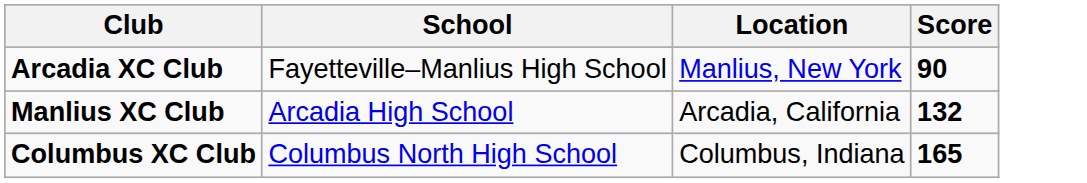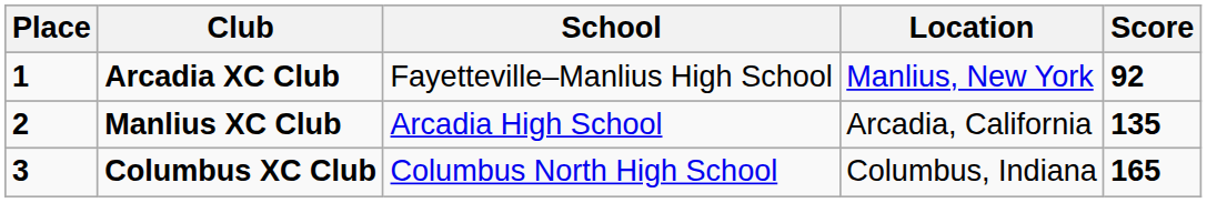 <table class="wikitable">
 <tr>
+<th>Place</th>
 <th>Club</th>
 <th>School</th>
 <th>Location</th>
 <th>Score</th>
 </tr>
 <tr>
+<td><strong>1</strong></td>
 <td><strong>Arcadia XC Club</strong></td>
 <td>Fayetteville–Manlius High School</td>
 <td><a href='#'>Manlius, New York</a></td>
-<td><strong>90</strong></td>
+<td><strong>92</strong></td>
 </tr>
 <tr>
+<td><strong>2</strong></td>
 <td><strong>Manlius XC Club</strong></td>
 <td><a href='#'>Arcadia High School</a></td>
 <td>Arcadia, California</td>
-<td><strong>132</strong></td>
+<td><strong>135</strong></td>
 </tr>
 <tr>
+<td><strong>3</strong></td>
 <td><strong>Columbus XC Club</strong></td>
 <td><a href='#'>Columbus North High School</a></td>
 <td>Columbus, Indiana</td>
 <td><strong>165</strong></td>
 </tr>
 </table>
